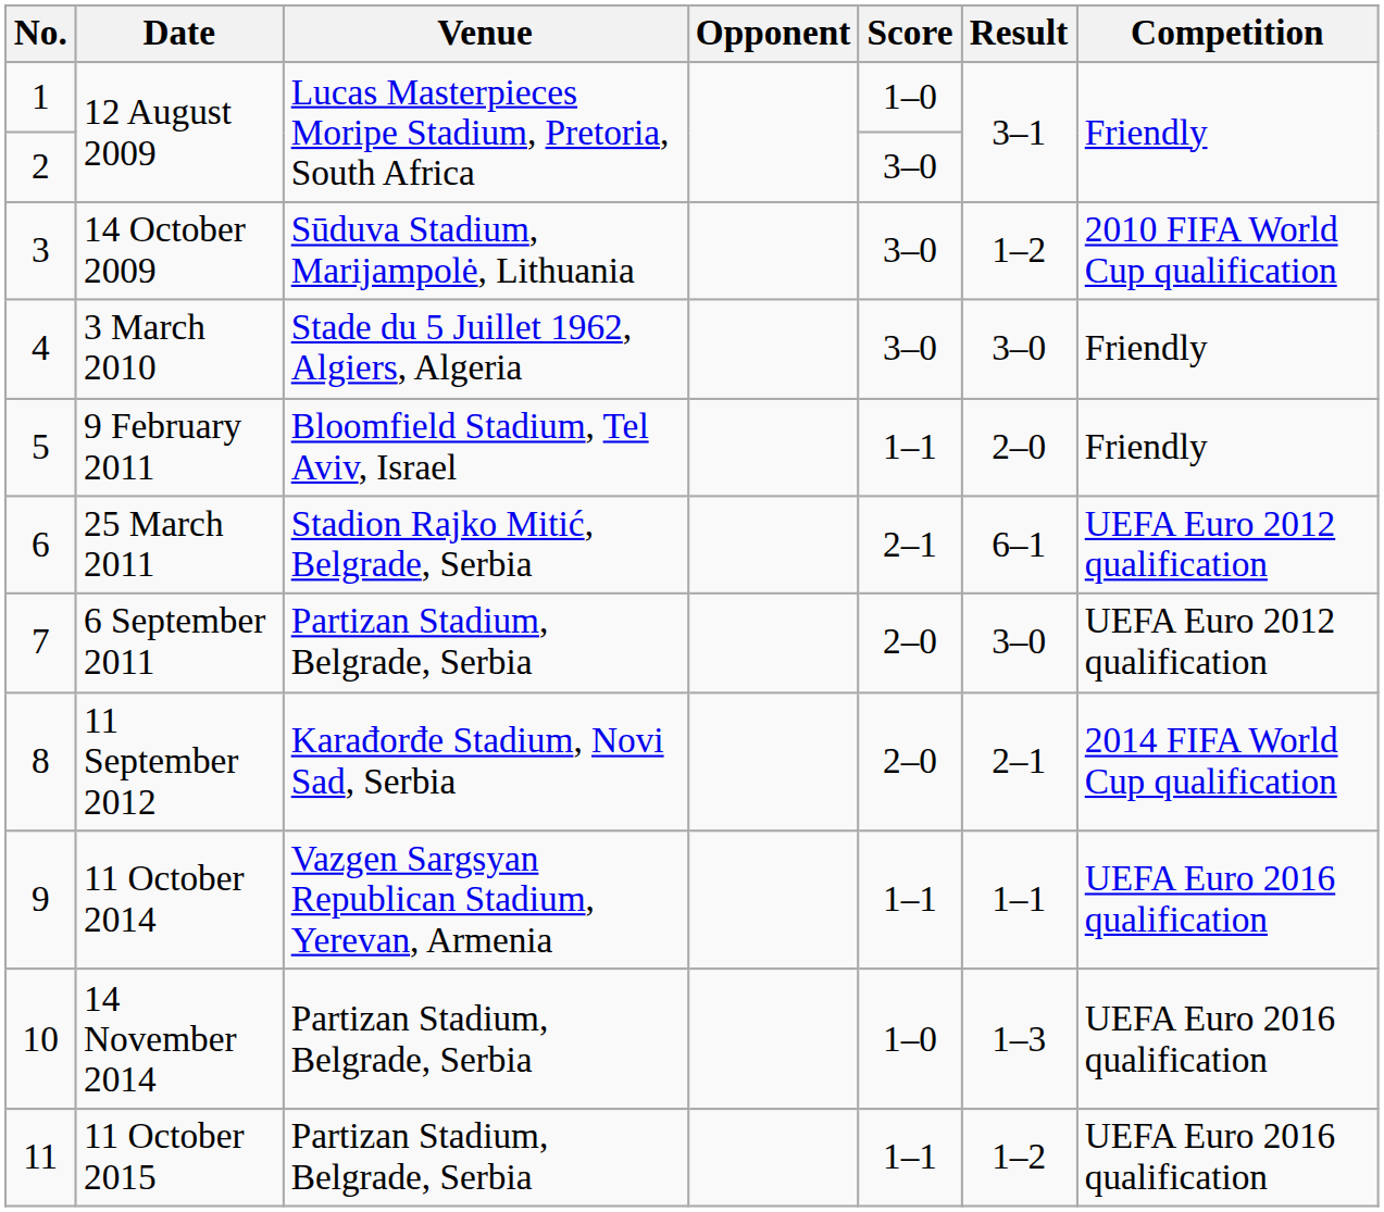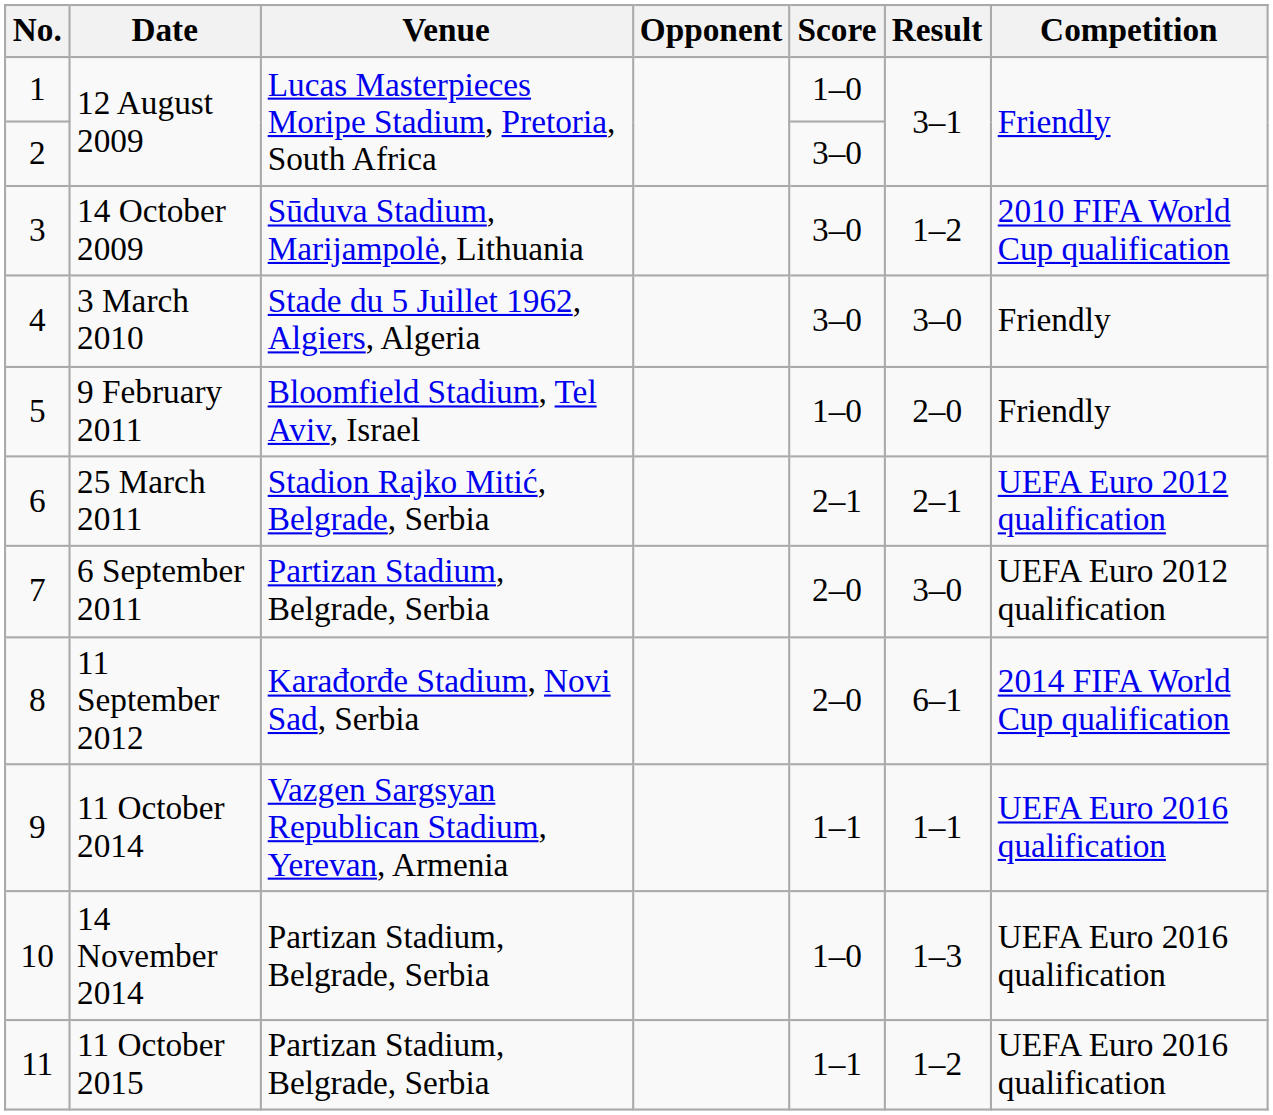 <table class="wikitable sortable">
 <tr>
 <th scope="col">No.</th>
 <th scope="col">Date</th>
 <th scope="col">Venue</th>
 <th scope="col">Opponent</th>
 <th scope="col">Score</th>
 <th scope="col">Result</th>
 <th scope="col">Competition</th>
 </tr>
 <tr>
 <td align="center">1</td>
 <td rowspan="2">12 August 2009</td>
 <td rowspan="2"><a href='#'>Lucas Masterpieces Moripe Stadium</a>, <a href='#'>Pretoria</a>, South Africa</td>
 <td rowspan="2"></td>
 <td align="center">1–0</td>
 <td rowspan="2" style="text-align:center">3–1</td>
 <td rowspan="2"><a href='#'>Friendly</a></td>
 </tr>
 <tr>
 <td align="center">2</td>
 <td align="center">3–0</td>
 </tr>
 <tr>
 <td align="center">3</td>
 <td>14 October 2009</td>
 <td><a href='#'>Sūduva Stadium</a>, <a href='#'>Marijampolė</a>, Lithuania</td>
 <td></td>
 <td align="center">3–0</td>
 <td align="center">1–2</td>
 <td><a href='#'>2010 FIFA World Cup qualification</a></td>
 </tr>
 <tr>
 <td align="center">4</td>
 <td>3 March 2010</td>
 <td><a href='#'>Stade du 5 Juillet 1962</a>, <a href='#'>Algiers</a>, Algeria</td>
 <td></td>
 <td align="center">3–0</td>
 <td align="center">3–0</td>
 <td>Friendly</td>
 </tr>
 <tr>
 <td align="center">5</td>
 <td>9 February 2011</td>
 <td><a href='#'>Bloomfield Stadium</a>, <a href='#'>Tel Aviv</a>, Israel</td>
 <td></td>
-<td align="center">1–1</td>
+<td align="center">1–0</td>
 <td align="center">2–0</td>
 <td>Friendly</td>
 </tr>
 <tr>
 <td align="center">6</td>
 <td>25 March 2011</td>
 <td><a href='#'>Stadion Rajko Mitić</a>, <a href='#'>Belgrade</a>, Serbia</td>
 <td></td>
 <td align="center">2–1</td>
-<td align="center">6–1</td>
+<td align="center">2–1</td>
 <td><a href='#'>UEFA Euro 2012 qualification</a></td>
 </tr>
 <tr>
 <td align="center">7</td>
 <td>6 September 2011</td>
 <td><a href='#'>Partizan Stadium</a>, Belgrade, Serbia</td>
 <td></td>
 <td align="center">2–0</td>
 <td align="center">3–0</td>
 <td>UEFA Euro 2012 qualification</td>
 </tr>
 <tr>
 <td align="center">8</td>
 <td>11 September 2012</td>
 <td><a href='#'>Karađorđe Stadium</a>, <a href='#'>Novi Sad</a>, Serbia</td>
 <td></td>
 <td align="center">2–0</td>
-<td align="center">2–1</td>
+<td align="center">6–1</td>
 <td><a href='#'>2014 FIFA World Cup qualification</a></td>
 </tr>
 <tr>
 <td align="center">9</td>
 <td>11 October 2014</td>
 <td><a href='#'>Vazgen Sargsyan Republican Stadium</a>, <a href='#'>Yerevan</a>, Armenia</td>
 <td></td>
 <td align="center">1–1</td>
 <td align="center">1–1</td>
 <td><a href='#'>UEFA Euro 2016 qualification</a></td>
 </tr>
 <tr>
 <td align="center">10</td>
 <td>14 November 2014</td>
 <td>Partizan Stadium, Belgrade, Serbia</td>
 <td></td>
 <td align="center">1–0</td>
 <td align="center">1–3</td>
 <td>UEFA Euro 2016 qualification</td>
 </tr>
 <tr>
 <td align="center">11</td>
 <td>11 October 2015</td>
 <td>Partizan Stadium, Belgrade, Serbia</td>
 <td></td>
 <td align="center">1–1</td>
 <td align="center">1–2</td>
 <td>UEFA Euro 2016 qualification</td>
 </tr>
 </table>
